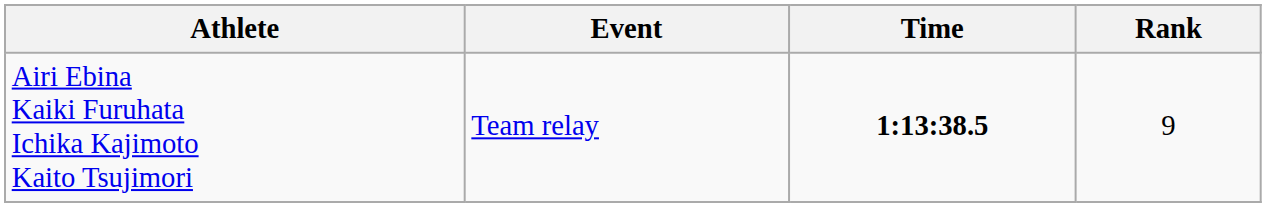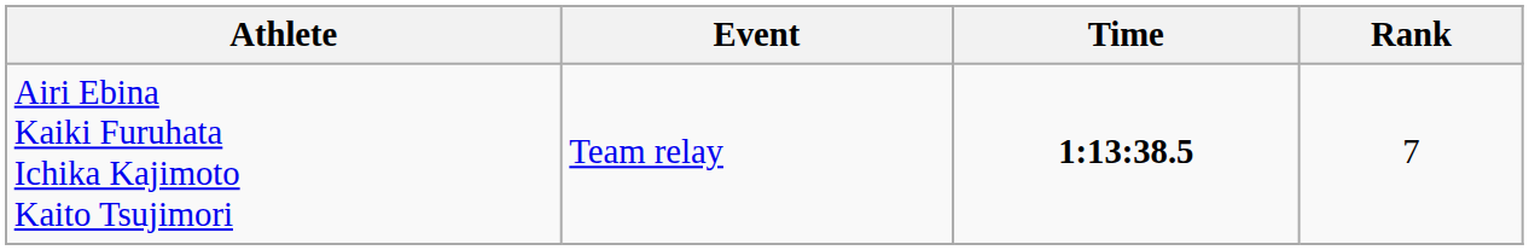 <table class="wikitable" style="text-align:center; font-size:90%; width:50%;">
 <tr>
 <th>Athlete</th>
 <th>Event</th>
 <th>Time</th>
 <th>Rank</th>
 </tr>
 <tr>
 <td align=left><a href='#'>Airi Ebina</a> <br> <a href='#'>Kaiki Furuhata</a><br><a href='#'>Ichika Kajimoto</a> <br> <a href='#'>Kaito Tsujimori</a></td>
 <td align=left><a href='#'>Team relay</a></td>
 <td><strong>1:13:38.5</strong></td>
-<td>9</td>
+<td>7</td>
 </tr>
 </table>
